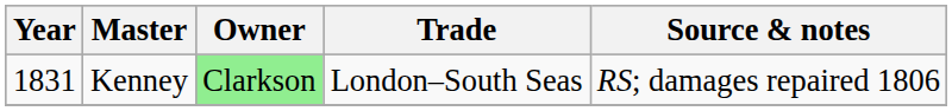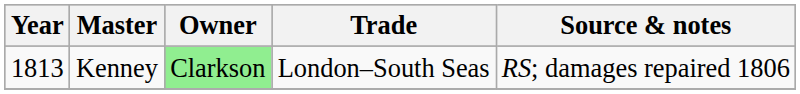 <table class=" wikitable">
 <tr>
 <th>Year</th>
 <th>Master</th>
 <th>Owner</th>
 <th>Trade</th>
 <th>Source & notes</th>
 </tr>
 <tr>
-<td>1831</td>
+<td>1813</td>
 <td>Kenney</td>
 <td style="background: lightgreen;">Clarkson</td>
 <td>London–South Seas</td>
 <td><em>RS</em>; damages repaired 1806</td>
 </tr>
 <tr>
 </tr>
 </table>
